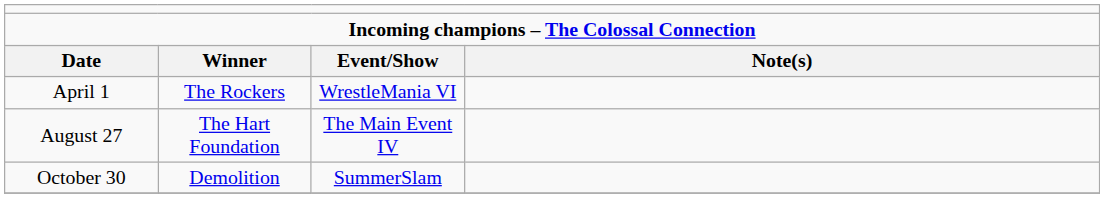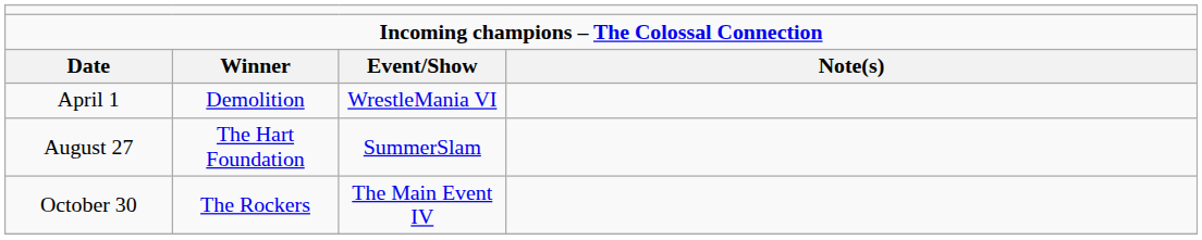 <table class="wikitable" style="text-align:center; width:100%;">
 <tr>
 <td colspan="5"></td>
 </tr>
 <tr>
 <td colspan="5"><strong>Incoming champions – <a href='#'>The Colossal Connection</a> </strong></td>
 </tr>
 <tr>
 <th width=14%>Date</th>
 <th width=14%>Winner</th>
 <th width=14%>Event/Show</th>
 <th width=58%>Note(s)</th>
 </tr>
 <tr>
 <td>April 1</td>
-<td><a href='#'>The Rockers</a><br></td>
+<td><a href='#'>Demolition</a><br></td>
 <td><a href='#'>WrestleMania VI</a></td>
 <td align=left></td>
 </tr>
 <tr>
 <td>August 27</td>
 <td><a href='#'>The Hart Foundation</a><br></td>
-<td><a href='#'>The Main Event IV</a></td>
+<td><a href='#'>SummerSlam</a></td>
 <td align=left></td>
 </tr>
 <tr>
 <td>October 30</td>
-<td><a href='#'>Demolition</a><br></td>
-<td><a href='#'>SummerSlam</a></td>
+<td><a href='#'>The Rockers</a><br></td>
+<td><a href='#'>The Main Event IV</a></td>
 <td align=left></td>
 </tr>
 <tr>
 </tr>
 </table>
